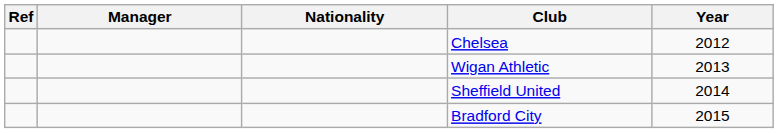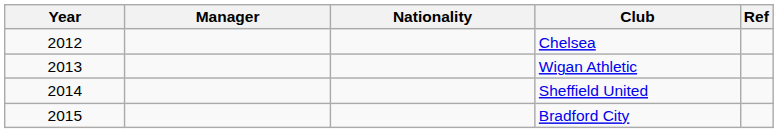 <table class="wikitable" style="text-align: left; width=100%; font-size: 11px">
 <tr>
-<th scope="col" class="unsortable">Ref</th>
+<th scope="col" width=80px>Year</th>
 <th scope="col" width=140px>Manager</th>
 <th scope="col" width=140px>Nationality</th>
 <th scope="col" width=140px>Club</th>
-<th scope="col" width=80px>Year</th>
+<th scope="col" class="unsortable">Ref</th>
 </tr>
 <tr>
-<td></td>
+<td style="text-align:center;">2012</td>
 <td></td>
 <td></td>
 <td><a href='#'>Chelsea</a></td>
-<td style="text-align:center;">2012</td>
+<td></td>
 </tr>
 <tr>
-<td></td>
+<td style="text-align:center;">2013</td>
 <td></td>
 <td></td>
 <td><a href='#'>Wigan Athletic</a></td>
-<td style="text-align:center;">2013</td>
+<td></td>
 </tr>
 <tr>
-<td></td>
+<td style="text-align:center;">2014</td>
 <td></td>
 <td></td>
 <td><a href='#'>Sheffield United</a></td>
-<td style="text-align:center;">2014</td>
+<td></td>
 </tr>
 <tr>
-<td></td>
+<td style="text-align:center;">2015</td>
 <td></td>
 <td></td>
 <td><a href='#'>Bradford City</a></td>
-<td style="text-align:center;">2015</td>
+<td></td>
 </tr>
 </table>
